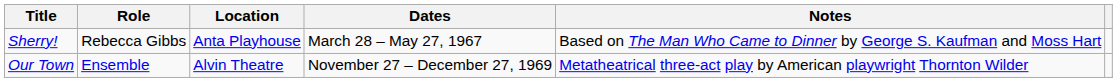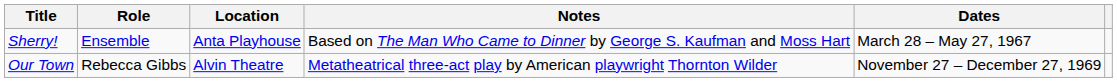 <table class="wikitable sortable">
 <tr>
 <th>Title</th>
 <th>Role</th>
 <th>Location</th>
+<th>Notes</th>
 <th>Dates</th>
-<th>Notes</th>
 <th class="unsortable"></th>
 </tr>
 <tr>
 <td><em><a href='#'>Sherry!</a></em></td>
-<td>Rebecca Gibbs</td>
+<td><a href='#'>Ensemble</a></td>
 <td><a href='#'>Anta Playhouse</a></td>
+<td>Based on <em><a href='#'>The Man Who Came to Dinner</a></em> by <a href='#'>George S. Kaufman</a> and <a href='#'>Moss Hart</a></td>
 <td>March 28 – May 27, 1967</td>
-<td>Based on <em><a href='#'>The Man Who Came to Dinner</a></em> by <a href='#'>George S. Kaufman</a> and <a href='#'>Moss Hart</a></td>
 <td></td>
 </tr>
 <tr>
 <td><em><a href='#'>Our Town</a></em></td>
-<td><a href='#'>Ensemble</a></td>
+<td>Rebecca Gibbs</td>
 <td><a href='#'>Alvin Theatre</a></td>
+<td><a href='#'>Metatheatrical</a> <a href='#'>three-act</a> <a href='#'>play</a> by American <a href='#'>playwright</a> <a href='#'>Thornton Wilder</a></td>
 <td>November 27 – December 27, 1969</td>
-<td><a href='#'>Metatheatrical</a> <a href='#'>three-act</a> <a href='#'>play</a> by American <a href='#'>playwright</a> <a href='#'>Thornton Wilder</a></td>
 <td></td>
 </tr>
 </table>
